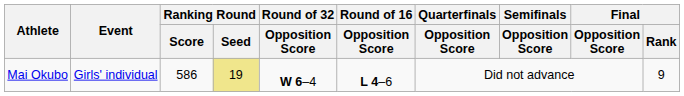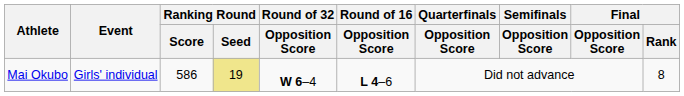 <table class="wikitable" border="1" style="font-size:90%">
 <tr>
 <th rowspan=2>Athlete</th>
 <th rowspan=2>Event</th>
 <th colspan=2>Ranking Round</th>
 <th>Round of 32</th>
 <th>Round of 16</th>
 <th>Quarterfinals</th>
 <th>Semifinals</th>
 <th colspan=2>Final</th>
 </tr>
 <tr>
 <th>Score</th>
 <th>Seed</th>
 <th>Opposition<br>Score</th>
 <th>Opposition<br>Score</th>
 <th>Opposition<br>Score</th>
 <th>Opposition<br>Score</th>
 <th>Opposition<br>Score</th>
 <th>Rank</th>
 </tr>
 <tr>
 <td><a href='#'>Mai Okubo</a></td>
 <td><a href='#'>Girls' individual</a></td>
 <td align=center>586</td>
 <td align=center style="background: khaki;">19</td>
 <td align=center> <br> <strong>W</strong> <strong>6</strong>–4</td>
 <td align=center> <br> <strong>L</strong> <strong>4</strong>–6</td>
 <td colspan=3 align=center>Did not advance</td>
-<td align=center>9</td>
+<td align=center>8</td>
 </tr>
 </table>
